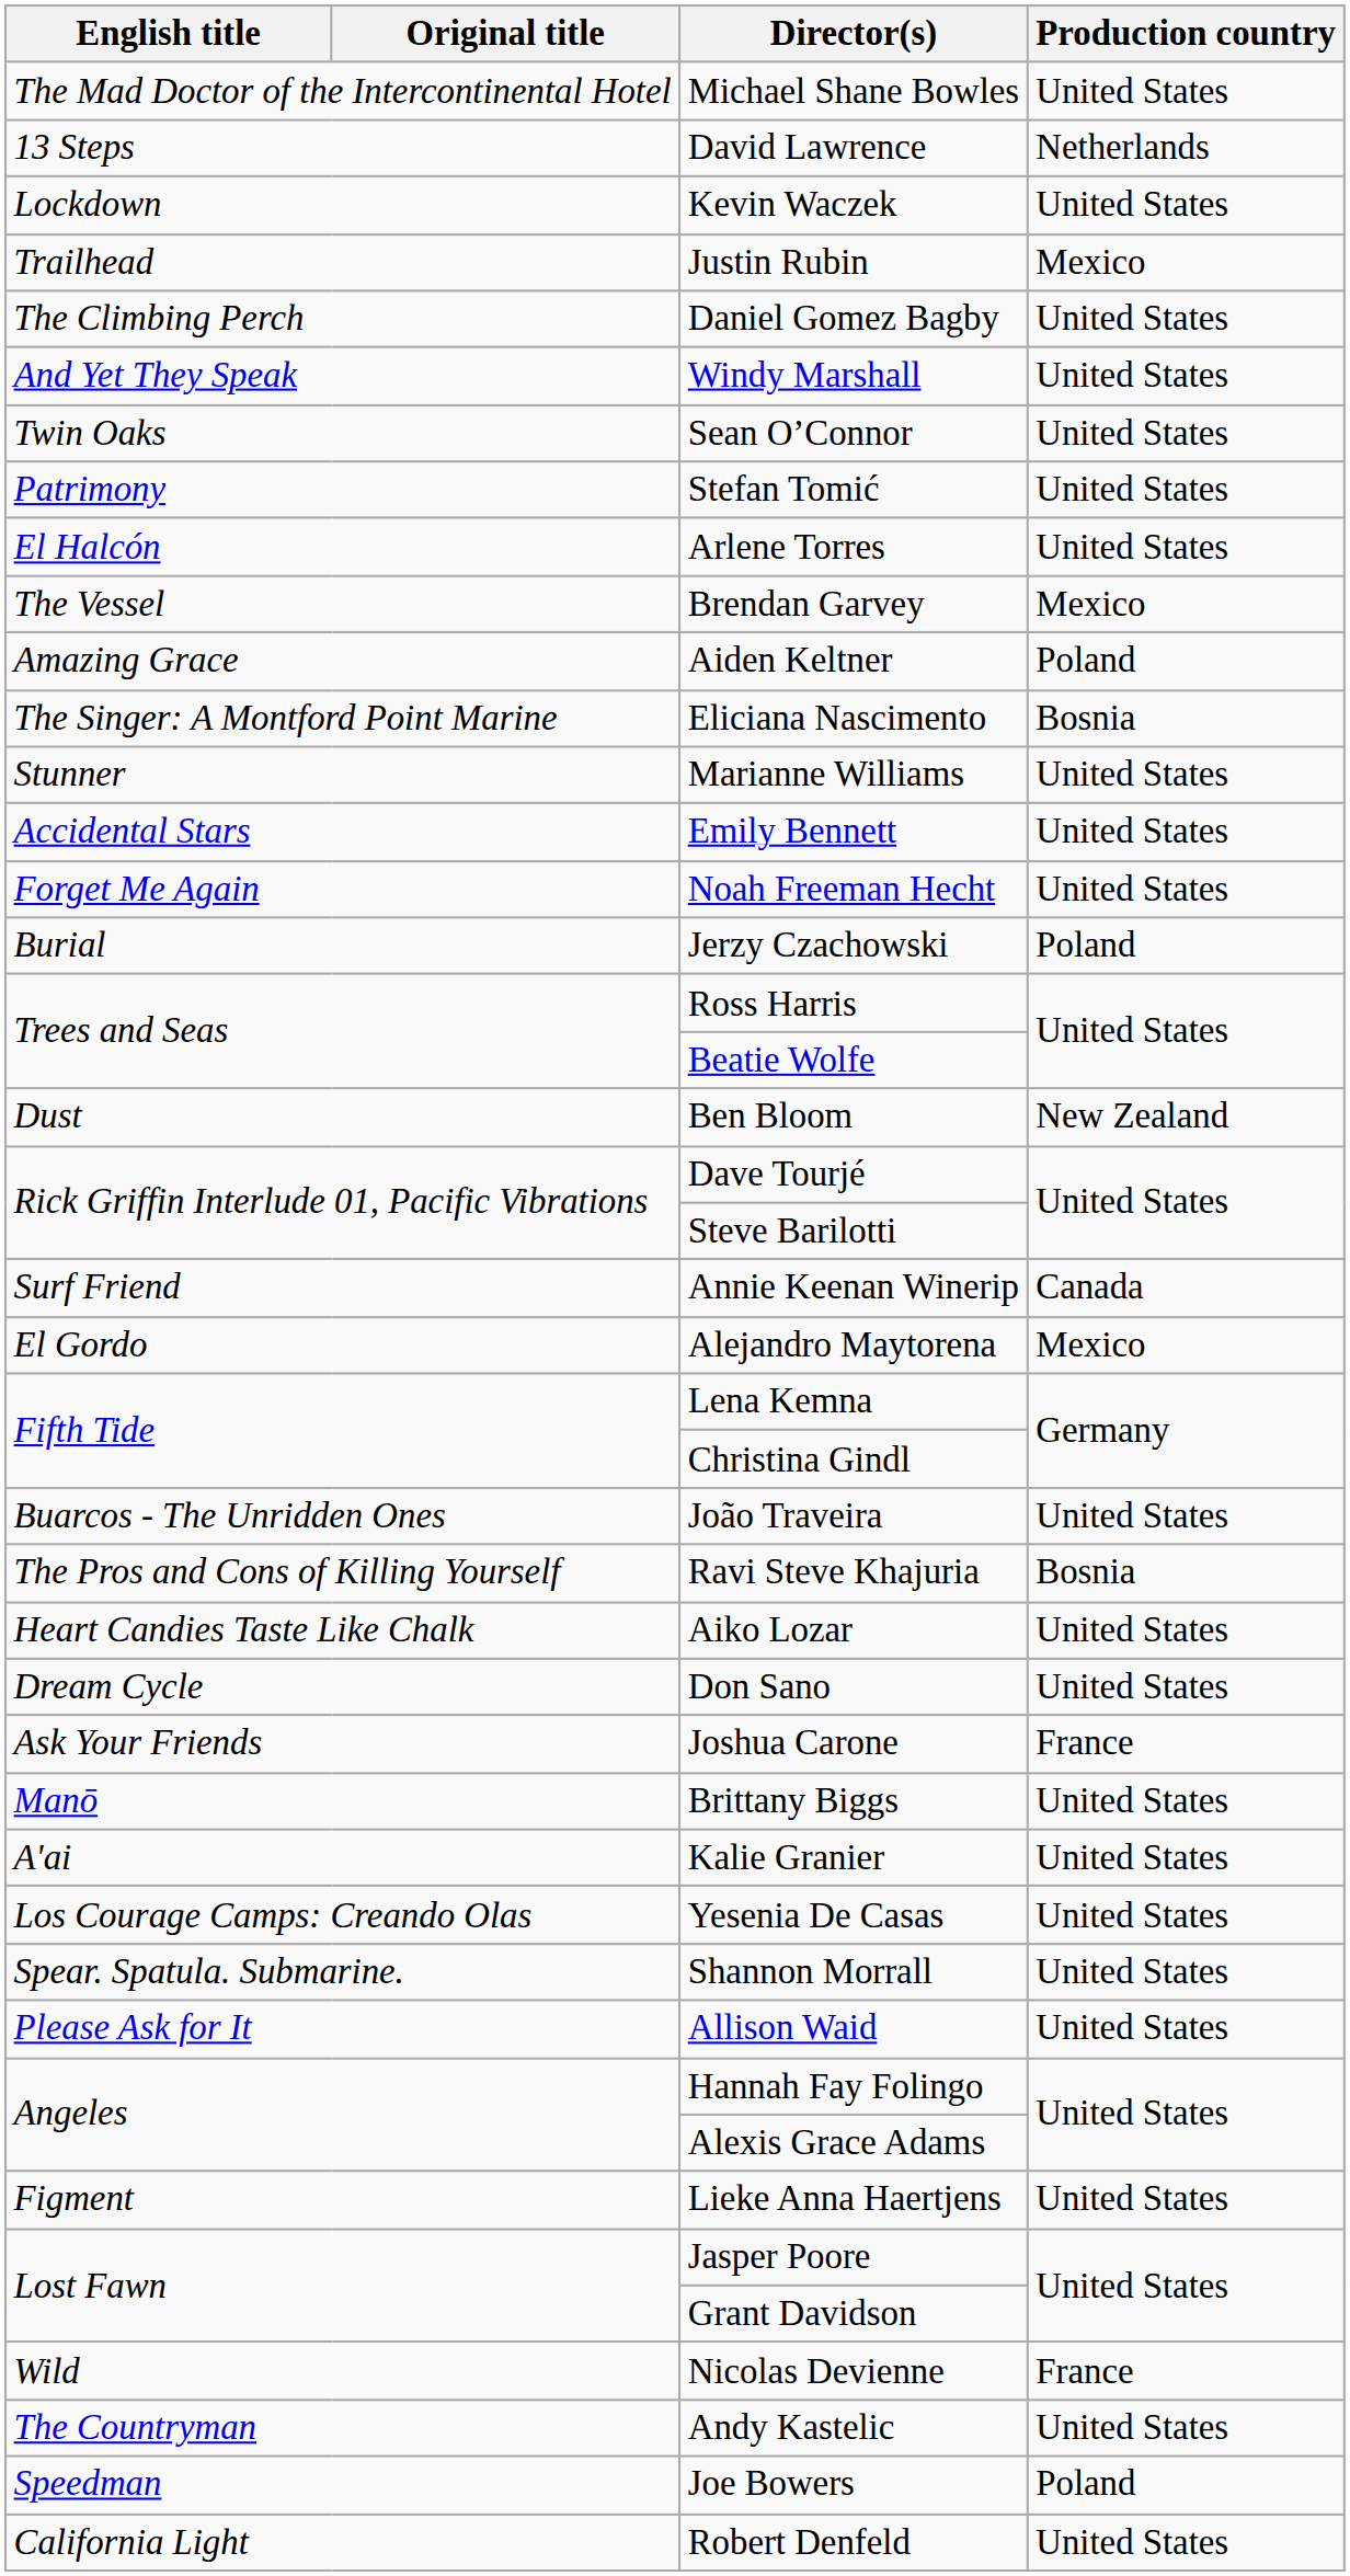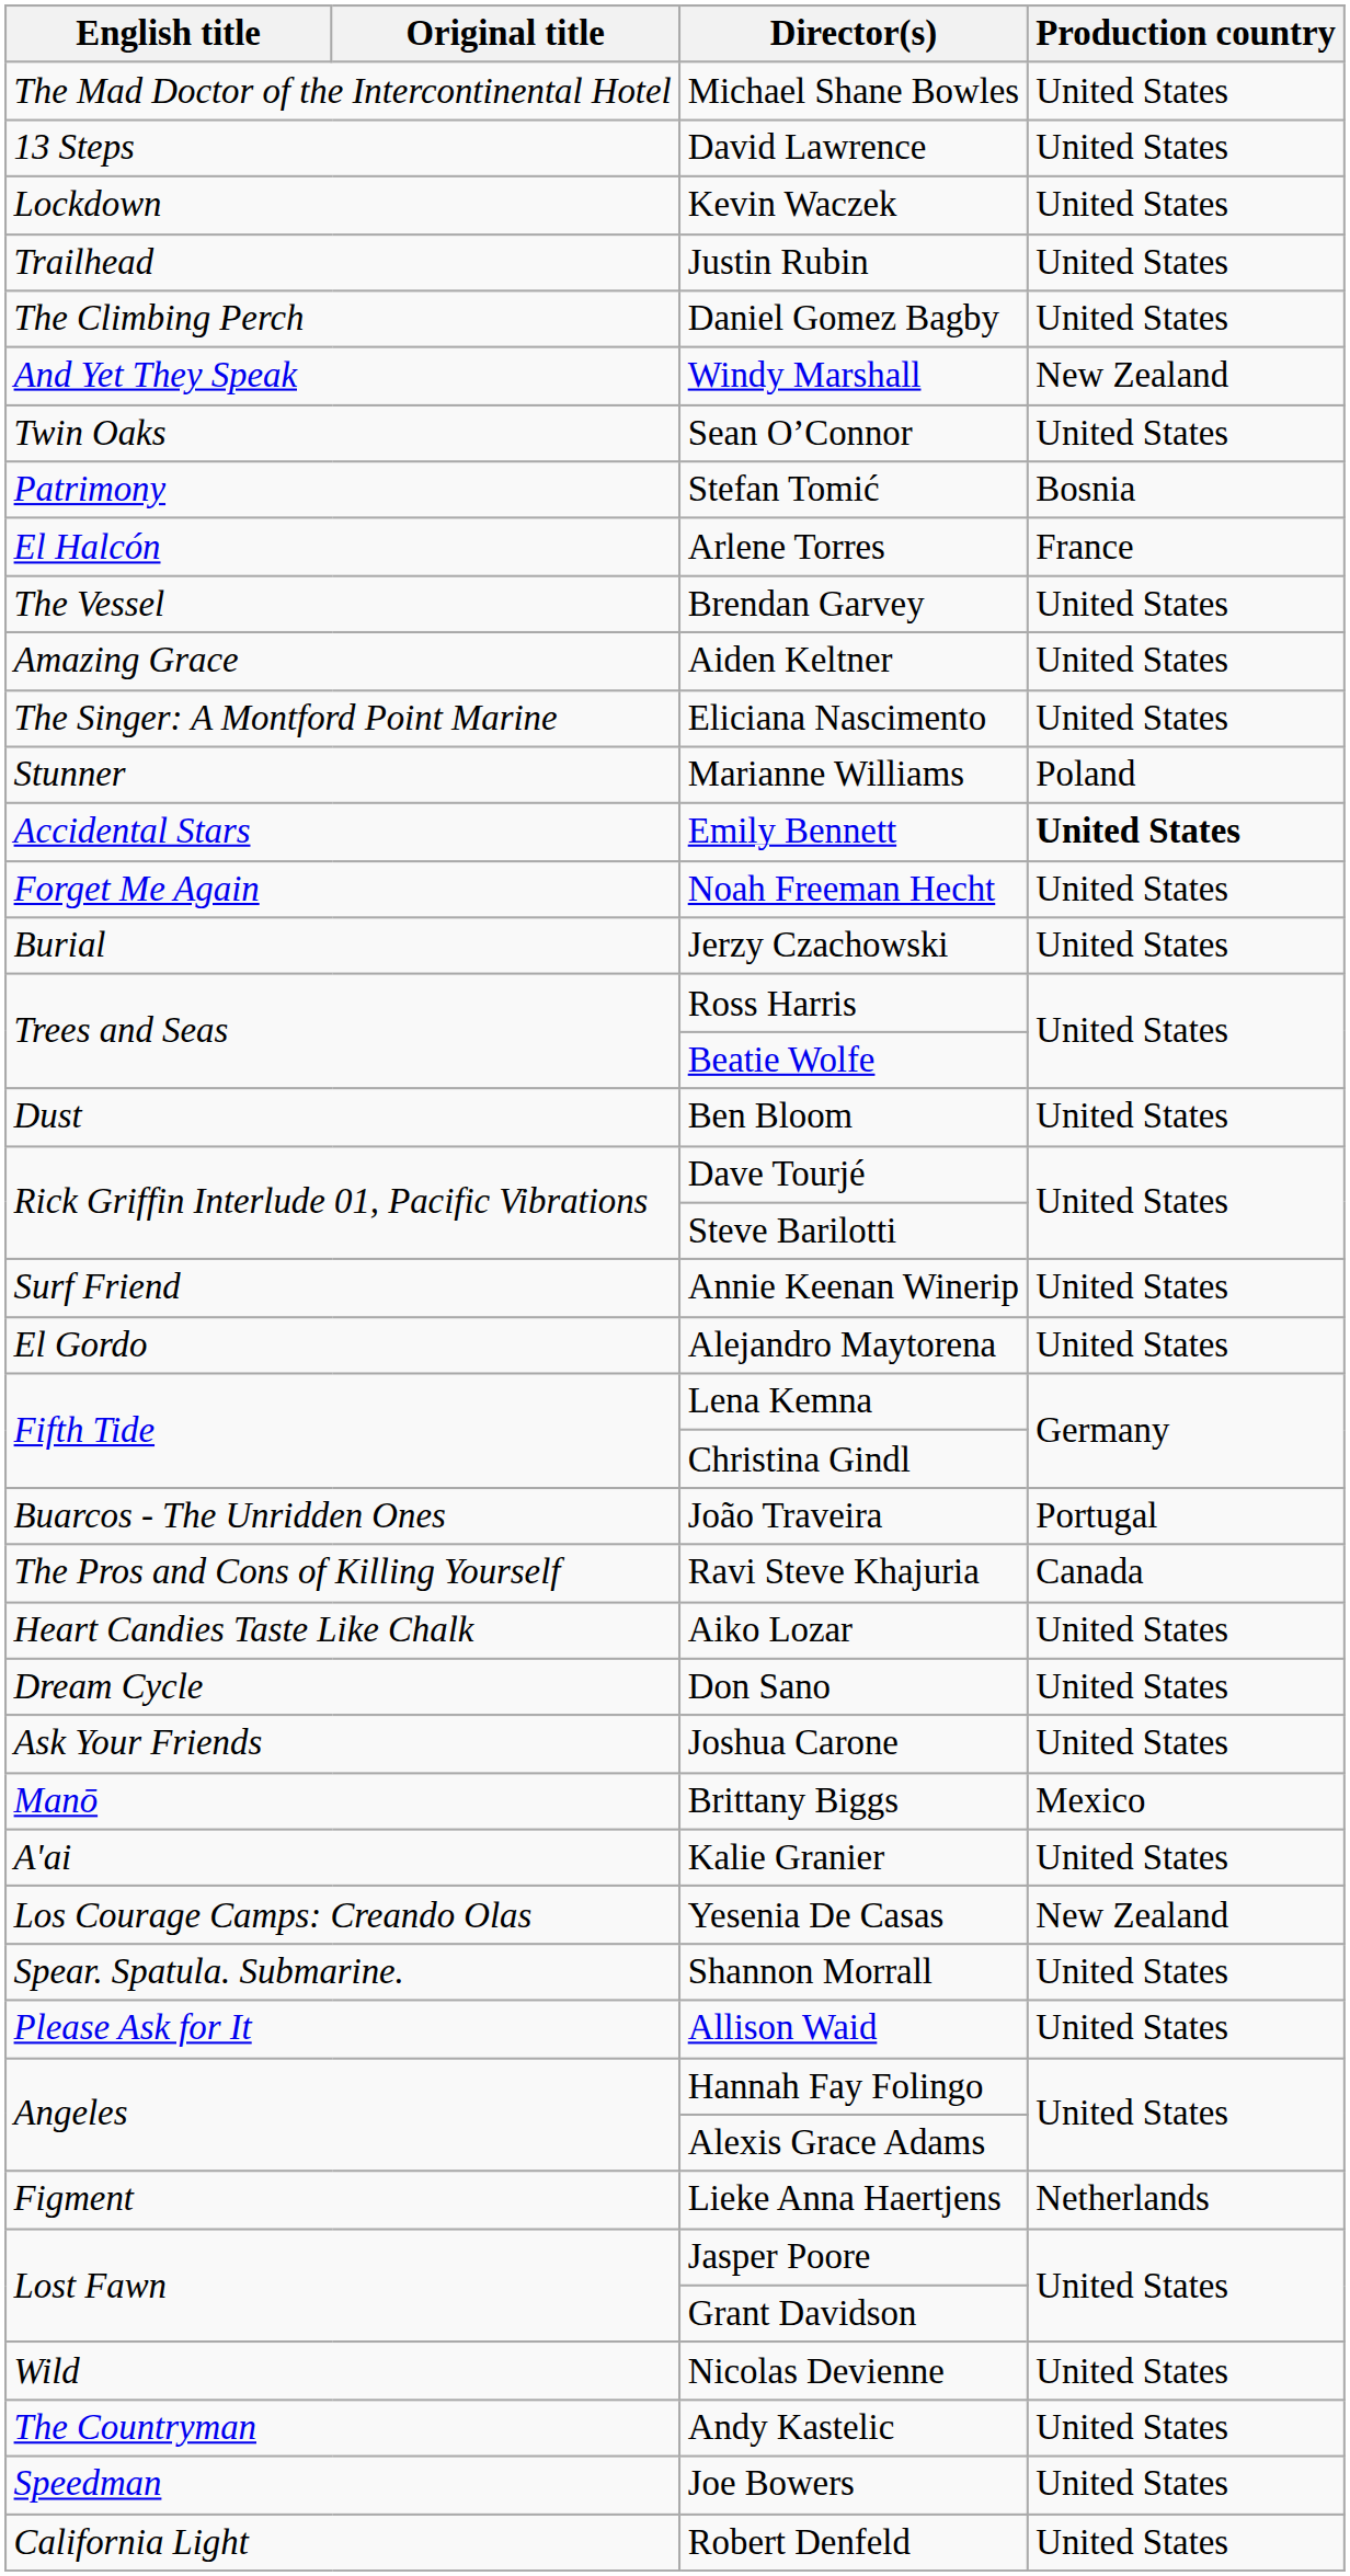 <table class="wikitable sortable">
 <tr>
 <th>English title</th>
 <th>Original title</th>
 <th>Director(s)</th>
 <th>Production country</th>
 </tr>
 <tr>
 <td colspan="2"><em>The Mad Doctor of the Intercontinental Hotel</em></td>
 <td>Michael Shane Bowles</td>
 <td>United States</td>
 </tr>
 <tr>
 <td colspan="2"><em>13 Steps</em></td>
 <td>David Lawrence</td>
-<td>Netherlands</td>
+<td>United States</td>
 </tr>
 <tr>
 <td colspan="2"><em>Lockdown</em></td>
 <td>Kevin Waczek</td>
 <td>United States</td>
 </tr>
 <tr>
 <td colspan="2"><em>Trailhead</em></td>
 <td>Justin Rubin</td>
-<td>Mexico</td>
+<td>United States</td>
 </tr>
 <tr>
 <td colspan="2"><em>The Climbing Perch</em></td>
 <td>Daniel Gomez Bagby</td>
 <td>United States</td>
 </tr>
 <tr>
 <td colspan="2"><em><a href='#'>And Yet They Speak</a></em></td>
 <td><a href='#'>Windy Marshall</a></td>
-<td>United States</td>
+<td>New Zealand</td>
 </tr>
 <tr>
 <td colspan="2"><em>Twin Oaks</em></td>
 <td>Sean O’Connor</td>
 <td>United States</td>
 </tr>
 <tr>
 <td colspan="2"><em><a href='#'>Patrimony</a></em></td>
 <td>Stefan Tomić</td>
-<td>United States</td>
+<td>Bosnia</td>
 </tr>
 <tr>
 <td colspan="2"><a href='#'><em>El Halcón</em></a></td>
 <td>Arlene Torres</td>
-<td>United States</td>
+<td>France</td>
 </tr>
 <tr>
 <td colspan="2"><em>The Vessel</em></td>
 <td>Brendan Garvey</td>
-<td>Mexico</td>
+<td>United States</td>
 </tr>
 <tr>
 <td colspan="2"><em>Amazing Grace</em></td>
 <td>Aiden Keltner</td>
-<td>Poland</td>
+<td>United States</td>
 </tr>
 <tr>
 <td colspan="2"><em>The Singer: A Montford Point Marine</em></td>
 <td>Eliciana Nascimento</td>
-<td>Bosnia</td>
+<td>United States</td>
 </tr>
 <tr>
 <td colspan="2"><em>Stunner</em></td>
 <td>Marianne Williams</td>
-<td>United States</td>
+<td>Poland</td>
 </tr>
 <tr>
 <td colspan="2"><em><a href='#'>Accidental Stars</a></em></td>
 <td><a href='#'>Emily Bennett</a></td>
-<td>United States</td>
+<td><strong>United States</strong></td>
 </tr>
 <tr>
 <td colspan="2"><em><a href='#'>Forget Me Again</a></em></td>
 <td><a href='#'>Noah Freeman Hecht</a></td>
 <td>United States</td>
 </tr>
 <tr>
 <td colspan="2"><em>Burial</em></td>
 <td>Jerzy Czachowski</td>
-<td>Poland</td>
+<td>United States</td>
 </tr>
 <tr>
 <td colspan="2" rowspan="2"><em>Trees and Seas</em></td>
 <td>Ross Harris</td>
 <td rowspan="2">United States</td>
 </tr>
 <tr>
 <td><a href='#'>Beatie Wolfe</a></td>
 </tr>
 <tr>
 <td colspan="2"><em>Dust</em></td>
 <td>Ben Bloom</td>
-<td>New Zealand</td>
+<td>United States</td>
 </tr>
 <tr>
 <td colspan="2" rowspan="2"><em>Rick Griffin Interlude 01, Pacific Vibrations</em></td>
 <td>Dave Tourjé</td>
 <td rowspan="2">United States</td>
 </tr>
 <tr>
 <td>Steve Barilotti</td>
 </tr>
 <tr>
 <td colspan="2"><em>Surf Friend</em></td>
 <td>Annie Keenan Winerip</td>
-<td>Canada</td>
+<td>United States</td>
 </tr>
 <tr>
 <td colspan="2"><em>El Gordo</em></td>
 <td>Alejandro Maytorena</td>
-<td>Mexico</td>
+<td>United States</td>
 </tr>
 <tr>
 <td colspan="2" rowspan="2"><em><a href='#'>Fifth Tide</a></em></td>
 <td>Lena Kemna</td>
 <td rowspan="2">Germany</td>
 </tr>
 <tr>
 <td>Christina Gindl</td>
 </tr>
 <tr>
 <td colspan="2"><em>Buarcos - The Unridden Ones</em></td>
 <td>João Traveira</td>
-<td>United States</td>
+<td>Portugal</td>
 </tr>
 <tr>
 <td colspan="2"><em>The Pros and Cons of Killing Yourself</em></td>
 <td>Ravi Steve Khajuria</td>
-<td>Bosnia</td>
+<td>Canada</td>
 </tr>
 <tr>
 <td colspan="2"><em>Heart Candies Taste Like Chalk</em></td>
 <td>Aiko Lozar</td>
 <td>United States</td>
 </tr>
 <tr>
 <td colspan="2"><em>Dream Cycle</em></td>
 <td>Don Sano</td>
 <td>United States</td>
 </tr>
 <tr>
 <td colspan="2"><em>Ask Your Friends</em></td>
 <td>Joshua Carone</td>
-<td>France</td>
+<td>United States</td>
 </tr>
 <tr>
 <td colspan="2"><em><a href='#'>Manō</a></em></td>
 <td>Brittany Biggs</td>
-<td>United States</td>
+<td>Mexico</td>
 </tr>
 <tr>
 <td colspan="2"><em>A'ai</em></td>
 <td>Kalie Granier</td>
 <td>United States</td>
 </tr>
 <tr>
 <td colspan="2"><em>Los Courage Camps: Creando Olas</em></td>
 <td>Yesenia De Casas</td>
-<td>United States</td>
+<td>New Zealand</td>
 </tr>
 <tr>
 <td colspan="2"><em>Spear. Spatula. Submarine.</em></td>
 <td>Shannon Morrall</td>
 <td>United States</td>
 </tr>
 <tr>
 <td colspan="2"><em><a href='#'>Please Ask for It</a></em></td>
 <td><a href='#'>Allison Waid</a></td>
 <td>United States</td>
 </tr>
 <tr>
 <td colspan="2" rowspan="2"><em>Angeles</em></td>
 <td>Hannah Fay Folingo</td>
 <td rowspan="2">United States</td>
 </tr>
 <tr>
 <td>Alexis Grace Adams</td>
 </tr>
 <tr>
 <td colspan="2"><em>Figment</em></td>
 <td>Lieke Anna Haertjens</td>
-<td>United States</td>
+<td>Netherlands</td>
 </tr>
 <tr>
 <td colspan="2" rowspan="2"><em>Lost Fawn</em></td>
 <td>Jasper Poore</td>
 <td rowspan="2">United States</td>
 </tr>
 <tr>
 <td>Grant Davidson</td>
 </tr>
 <tr>
 <td colspan="2"><em>Wild</em></td>
 <td>Nicolas Devienne</td>
-<td>France</td>
+<td>United States</td>
 </tr>
 <tr>
 <td colspan="2"><em><a href='#'>The Countryman</a></em></td>
 <td>Andy Kastelic</td>
 <td>United States</td>
 </tr>
 <tr>
 <td colspan="2"><em><a href='#'>Speedman</a></em></td>
 <td>Joe Bowers</td>
-<td>Poland</td>
+<td>United States</td>
 </tr>
 <tr>
 <td colspan="2"><em>California Light</em></td>
 <td>Robert Denfeld</td>
 <td>United States</td>
 </tr>
 </table>
